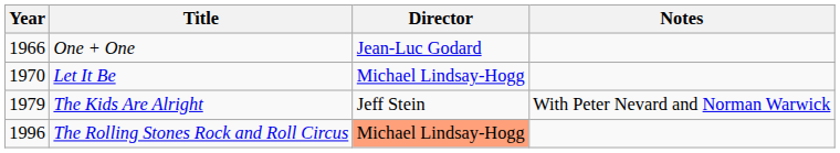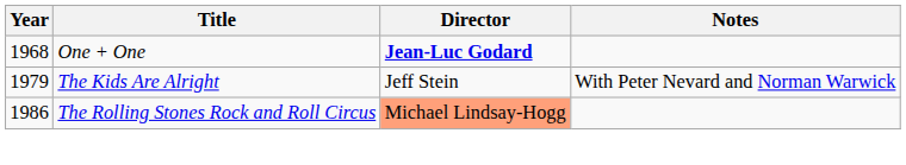 <table class="wikitable">
 <tr>
 <th>Year</th>
 <th>Title</th>
 <th>Director</th>
 <th>Notes</th>
 </tr>
 <tr>
-<td>1966</td>
+<td>1968</td>
 <td><em>One + One</em></td>
-<td><a href='#'>Jean-Luc Godard</a></td>
-<td></td>
-</tr>
-<tr>
-<td>1970</td>
-<td><em><a href='#'>Let It Be</a></em></td>
-<td><a href='#'>Michael Lindsay-Hogg</a></td>
+<td><strong><a href='#'>Jean-Luc Godard</a></strong></td>
 <td></td>
 </tr>
 <tr>
 <td>1979</td>
 <td><em><a href='#'>The Kids Are Alright</a></em></td>
 <td>Jeff Stein</td>
 <td>With Peter Nevard and <a href='#'>Norman Warwick</a></td>
 </tr>
 <tr>
-<td>1996</td>
+<td>1986</td>
 <td><em><a href='#'>The Rolling Stones Rock and Roll Circus</a></em></td>
 <td style="background: lightsalmon;">Michael Lindsay-Hogg</td>
 <td></td>
 </tr>
 </table>
